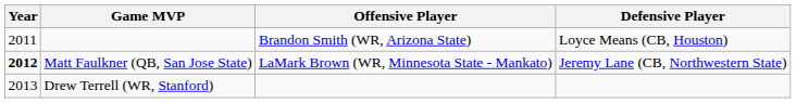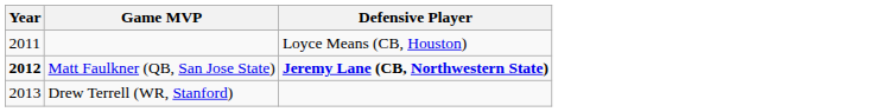 <table class="wikitable">
 <tr>
 <th>Year</th>
 <th>Game MVP</th>
-<th>Offensive Player</th>
 <th>Defensive Player</th>
 </tr>
 <tr>
 <td>2011</td>
 <td></td>
-<td><a href='#'>Brandon Smith</a> (WR, <a href='#'>Arizona State</a>)</td>
 <td>Loyce Means (CB, <a href='#'>Houston</a>)</td>
 </tr>
 <tr>
 <td><strong>2012</strong></td>
 <td><a href='#'>Matt Faulkner</a>  (QB, <a href='#'>San Jose State</a>)</td>
-<td><a href='#'>LaMark Brown</a>  (WR, <a href='#'>Minnesota State - Mankato</a>)</td>
-<td><a href='#'>Jeremy Lane</a> (CB, <a href='#'>Northwestern State</a>)</td>
+<td><strong><a href='#'>Jeremy Lane</a> (CB, <a href='#'>Northwestern State</a>)</strong></td>
 </tr>
 <tr>
 <td>2013</td>
 <td>Drew Terrell (WR, <a href='#'>Stanford</a>)</td>
 <td></td>
-<td></td>
 </tr>
 </table>
